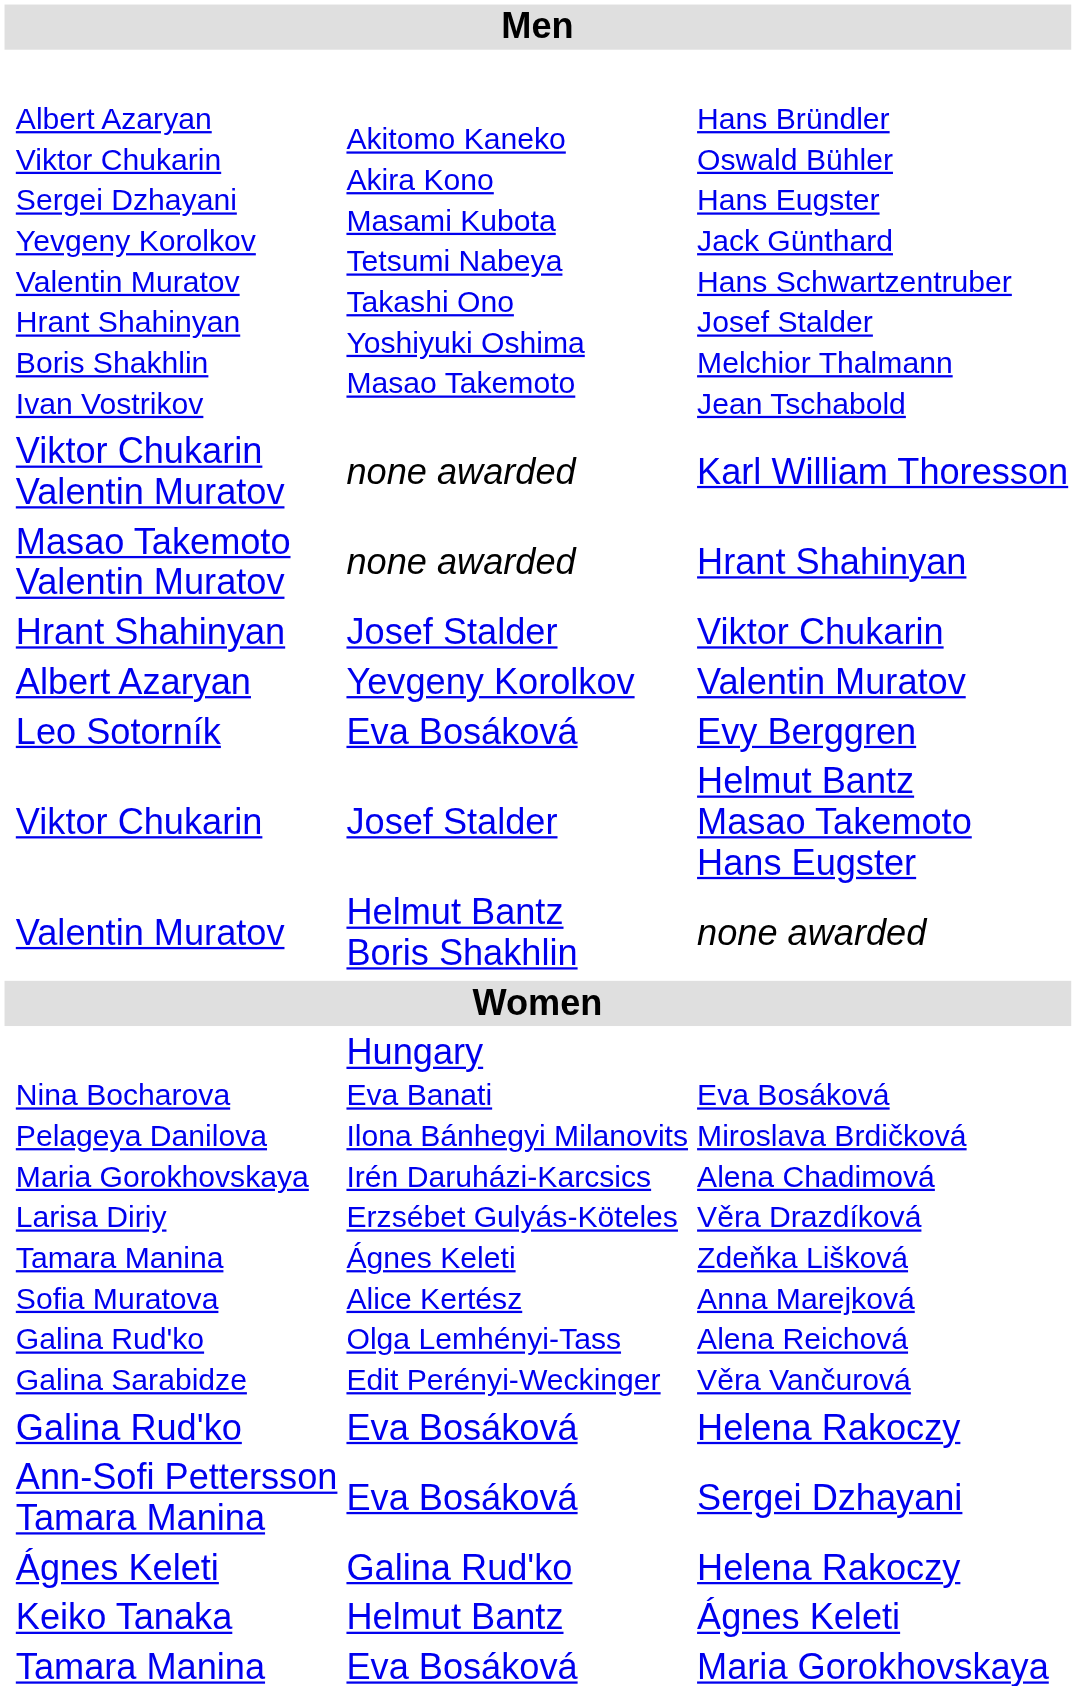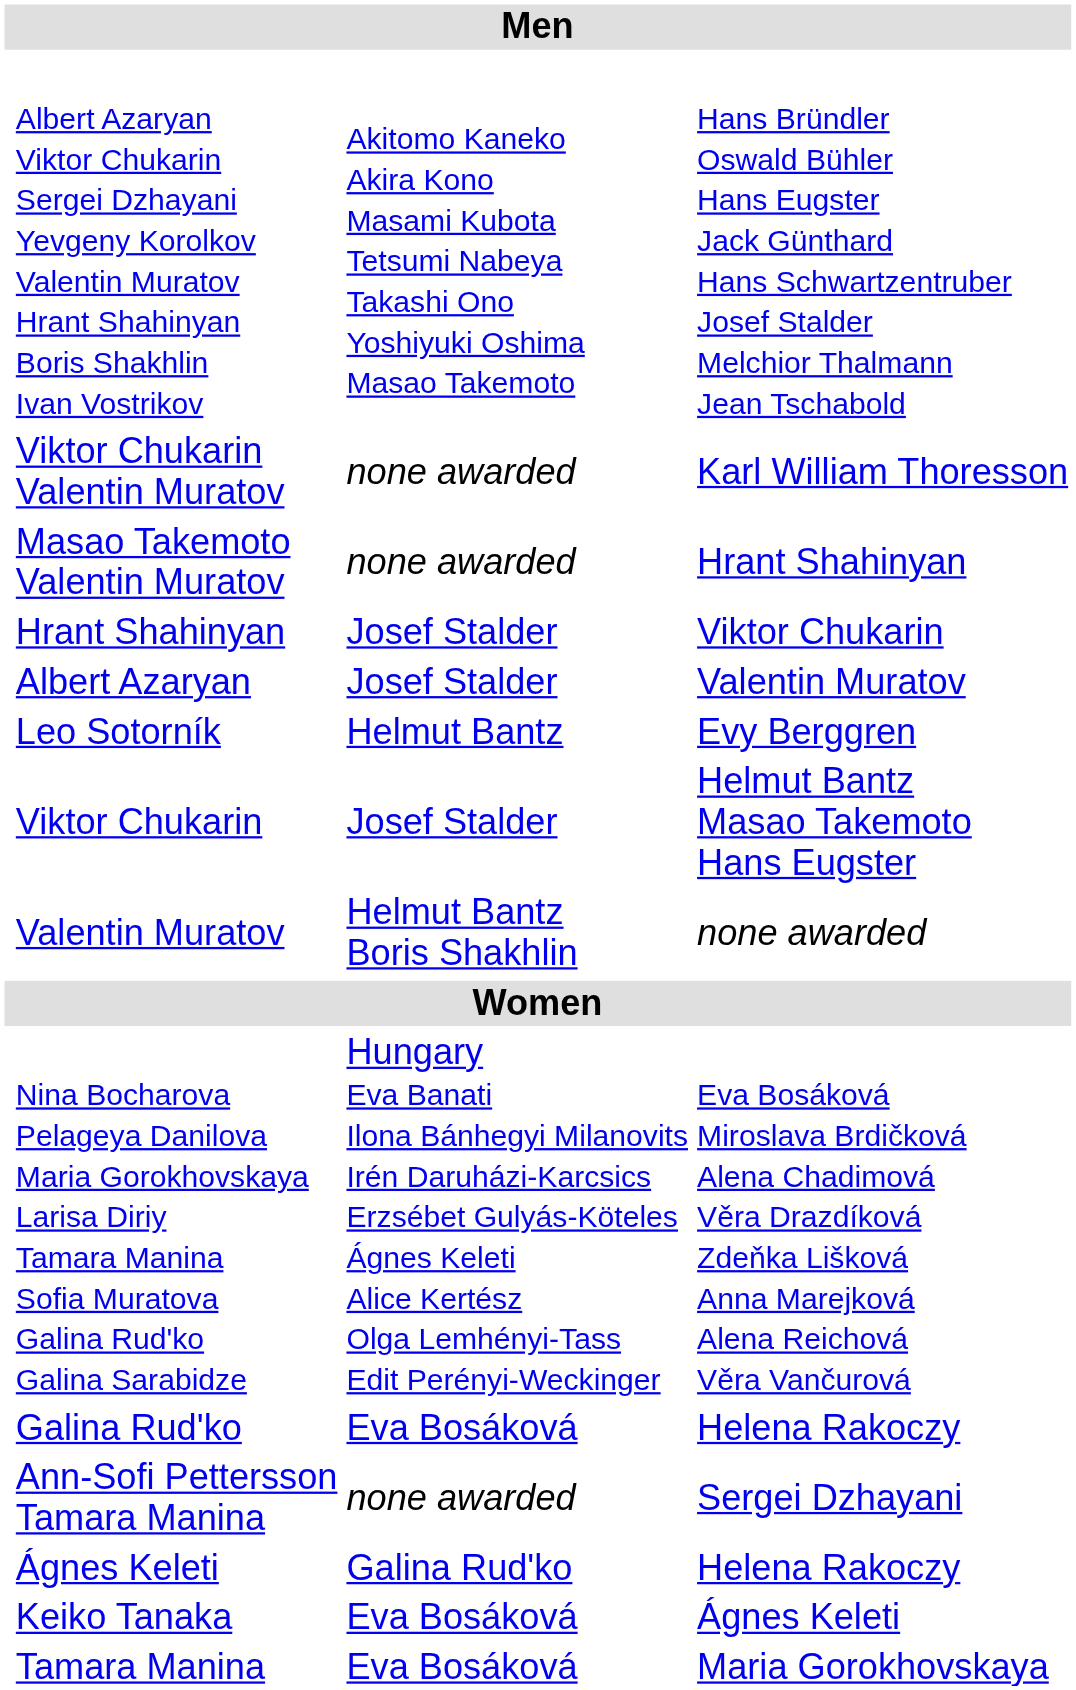 <table>
 <tr style="background:#dfdfdf;">
 <td colspan="4" style="text-align:center;"><strong>Men</strong></td>
 </tr>
 <tr>
 <th scope=row style="text-align:left"><br></th>
 <td><br><small><a href='#'>Albert Azaryan</a><br><a href='#'>Viktor Chukarin</a><br><a href='#'>Sergei Dzhayani</a><br><a href='#'>Yevgeny Korolkov</a><br><a href='#'>Valentin Muratov</a><br><a href='#'>Hrant Shahinyan</a><br><a href='#'>Boris Shakhlin</a><br><a href='#'>Ivan Vostrikov</a></small></td>
 <td><br><small><a href='#'>Akitomo Kaneko</a><br><a href='#'>Akira Kono</a><br><a href='#'>Masami Kubota</a><br><a href='#'>Tetsumi Nabeya</a><br><a href='#'>Takashi Ono</a><br><a href='#'>Yoshiyuki Oshima</a><br><a href='#'>Masao Takemoto</a></small></td>
 <td><br><small><a href='#'>Hans Bründler</a><br><a href='#'>Oswald Bühler</a><br><a href='#'>Hans Eugster</a><br><a href='#'>Jack Günthard</a><br><a href='#'>Hans Schwartzentruber</a><br><a href='#'>Josef Stalder</a><br><a href='#'>Melchior Thalmann</a><br><a href='#'>Jean Tschabold</a></small></td>
 </tr>
 <tr>
 <th scope=row style="text-align:left"><br></th>
 <td> <a href='#'>Viktor Chukarin</a> <br>  <a href='#'>Valentin Muratov</a></td>
 <td><em>none awarded</em></td>
 <td> <a href='#'>Karl William Thoresson</a></td>
 </tr>
 <tr>
 <th scope=row style="text-align:left"><br></th>
 <td> <a href='#'>Masao Takemoto</a> <br>  <a href='#'>Valentin Muratov</a></td>
 <td><em>none awarded</em></td>
 <td> <a href='#'>Hrant Shahinyan</a></td>
 </tr>
 <tr>
 <th scope=row style="text-align:left"><br></th>
 <td> <a href='#'>Hrant Shahinyan</a></td>
 <td> <a href='#'>Josef Stalder</a></td>
 <td> <a href='#'>Viktor Chukarin</a></td>
 </tr>
 <tr>
 <th scope=row style="text-align:left"><br></th>
 <td> <a href='#'>Albert Azaryan</a></td>
-<td> <a href='#'>Yevgeny Korolkov</a></td>
+<td> <a href='#'>Josef Stalder</a></td>
 <td> <a href='#'>Valentin Muratov</a></td>
 </tr>
 <tr>
 <th scope=row style="text-align:left"><br></th>
 <td> <a href='#'>Leo Sotorník</a></td>
-<td> <a href='#'>Eva Bosáková</a></td>
+<td> <a href='#'>Helmut Bantz</a></td>
 <td> <a href='#'>Evy Berggren</a></td>
 </tr>
 <tr>
 <th scope=row style="text-align:left"><br></th>
 <td> <a href='#'>Viktor Chukarin</a></td>
 <td> <a href='#'>Josef Stalder</a></td>
 <td> <a href='#'>Helmut Bantz</a> <br>  <a href='#'>Masao Takemoto</a> <br>  <a href='#'>Hans Eugster</a></td>
 </tr>
 <tr>
 <th scope=row style="text-align:left"><br></th>
 <td> <a href='#'>Valentin Muratov</a></td>
 <td> <a href='#'>Helmut Bantz</a> <br>  <a href='#'>Boris Shakhlin</a></td>
 <td><em>none awarded</em></td>
 </tr>
 <tr style="background:#dfdfdf;">
 <td colspan="4" style="text-align:center;"><strong>Women</strong></td>
 </tr>
 <tr>
 <th scope=row style="text-align:left"><br></th>
 <td> <br><small><a href='#'>Nina Bocharova</a><br><a href='#'>Pelageya Danilova</a><br><a href='#'>Maria Gorokhovskaya</a><br><a href='#'>Larisa Diriy</a><br><a href='#'>Tamara Manina</a><br><a href='#'>Sofia Muratova</a><br><a href='#'>Galina Rud'ko</a><br><a href='#'>Galina Sarabidze</a></small></td>
 <td> <a href='#'>Hungary</a><br><small><a href='#'>Eva Banati</a><br><a href='#'>Ilona Bánhegyi Milanovits</a><br><a href='#'>Irén Daruházi-Karcsics</a><br><a href='#'>Erzsébet Gulyás-Köteles</a><br><a href='#'>Ágnes Keleti</a><br><a href='#'>Alice Kertész</a><br><a href='#'>Olga Lemhényi-Tass</a><br><a href='#'>Edit Perényi-Weckinger</a></small></td>
 <td><br><small><a href='#'>Eva Bosáková</a><br><a href='#'>Miroslava Brdičková</a><br><a href='#'>Alena Chadimová</a><br><a href='#'>Věra Drazdíková</a><br><a href='#'>Zdeňka Lišková</a><br><a href='#'>Anna Marejková</a><br><a href='#'>Alena Reichová</a><br><a href='#'>Věra Vančurová</a></small></td>
 </tr>
 <tr>
 <th scope=row style="text-align:left"><br></th>
 <td> <a href='#'>Galina Rud'ko</a></td>
 <td> <a href='#'>Eva Bosáková</a></td>
 <td> <a href='#'>Helena Rakoczy</a></td>
 </tr>
 <tr>
 <th scope=row style="text-align:left"><br></th>
 <td> <a href='#'>Ann-Sofi Pettersson</a> <br>  <a href='#'>Tamara Manina</a></td>
-<td> <a href='#'>Eva Bosáková</a></td>
+<td><em>none awarded</em></td>
 <td> <a href='#'>Sergei Dzhayani</a></td>
 </tr>
 <tr>
 <th scope=row style="text-align:left"><br></th>
 <td> <a href='#'>Ágnes Keleti</a></td>
 <td> <a href='#'>Galina Rud'ko</a></td>
 <td> <a href='#'>Helena Rakoczy</a></td>
 </tr>
 <tr>
 <th scope=row style="text-align:left"><br></th>
 <td> <a href='#'>Keiko Tanaka</a></td>
-<td> <a href='#'>Helmut Bantz</a></td>
+<td> <a href='#'>Eva Bosáková</a></td>
 <td> <a href='#'>Ágnes Keleti</a></td>
 </tr>
 <tr>
 <th scope=row style="text-align:left"><br></th>
 <td> <a href='#'>Tamara Manina</a></td>
 <td> <a href='#'>Eva Bosáková</a></td>
 <td> <a href='#'>Maria Gorokhovskaya</a></td>
 </tr>
 </table>
